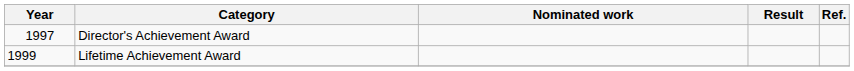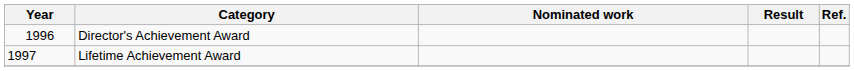 <table class=wikitable>
 <tr>
 <th scope="col" style="width:5em;">Year</th>
 <th scope="col" style="width:26em;">Category</th>
 <th scope="col" style="width:25em;">Nominated work</th>
 <th scope="col" style="width:5em;">Result</th>
 <th>Ref.</th>
 </tr>
 <tr>
-<td style="text-align:center;">1997</td>
+<td style="text-align:center;">1996</td>
 <td>Director's Achievement Award</td>
 <td></td>
 <td></td>
 <td></td>
 </tr>
 <tr>
-<td>1999</td>
+<td>1997</td>
 <td>Lifetime Achievement Award</td>
 <td></td>
 <td></td>
 <td></td>
 </tr>
 <tr>
 </tr>
 </table>
